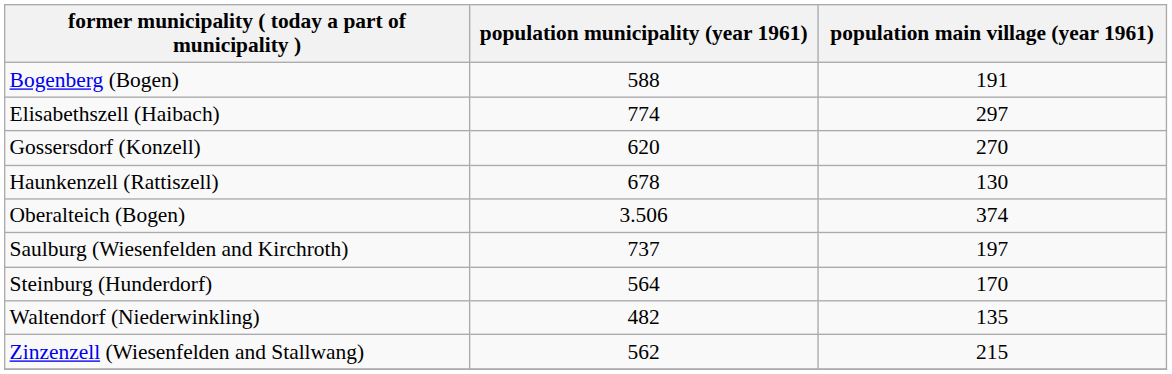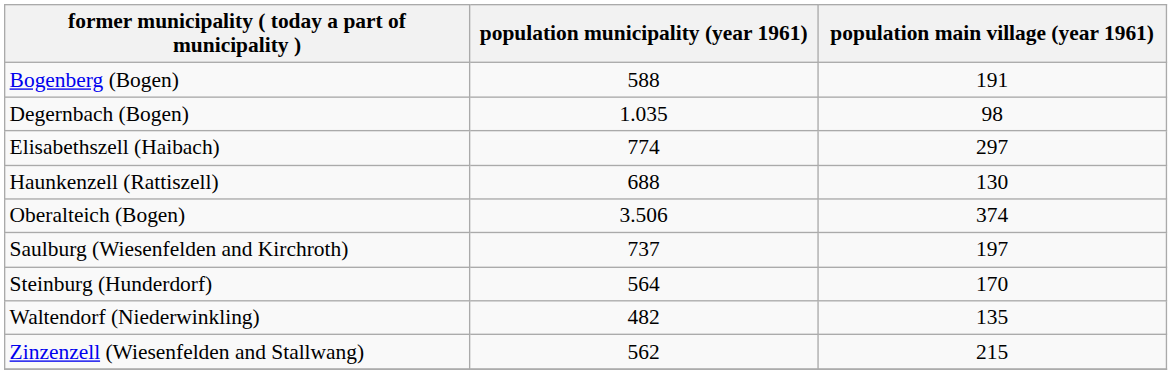 <table class="wikitable">
 <tr class="hintergrundfarbe5">
 <th width="40%">former municipality ( today a part of municipality  )</th>
 <th width="30%">population municipality (year 1961)</th>
 <th width="30%">population main village (year 1961)</th>
 </tr>
 <tr>
 <td><a href='#'>Bogenberg</a> (Bogen)</td>
 <td style="text-align:center">588</td>
 <td style="text-align:center">191</td>
 </tr>
 <tr>
+<td>Degernbach (Bogen)</td>
+<td style="text-align:center">1.035</td>
+<td style="text-align:center">98</td>
+</tr>
+<tr>
 <td>Elisabethszell (Haibach)</td>
 <td style="text-align:center">774</td>
 <td style="text-align:center">297</td>
 </tr>
 <tr>
-<td>Gossersdorf (Konzell)</td>
-<td style="text-align:center">620</td>
-<td style="text-align:center">270</td>
-</tr>
-<tr>
 <td>Haunkenzell (Rattiszell)</td>
-<td style="text-align:center">678</td>
+<td style="text-align:center">688</td>
 <td style="text-align:center">130</td>
 </tr>
 <tr>
 <td>Oberalteich (Bogen)</td>
 <td style="text-align:center">3.506</td>
 <td style="text-align:center">374</td>
 </tr>
 <tr>
 <td>Saulburg (Wiesenfelden and Kirchroth)</td>
 <td style="text-align:center">737</td>
 <td style="text-align:center">197</td>
 </tr>
 <tr>
 <td>Steinburg (Hunderdorf)</td>
 <td style="text-align:center">564</td>
 <td style="text-align:center">170</td>
 </tr>
 <tr>
 <td>Waltendorf (Niederwinkling)</td>
 <td style="text-align:center">482</td>
 <td style="text-align:center">135</td>
 </tr>
 <tr>
 <td><a href='#'>Zinzenzell</a> (Wiesenfelden and Stallwang)</td>
 <td style="text-align:center">562</td>
 <td style="text-align:center">215</td>
 </tr>
 <tr>
 </tr>
 </table>
